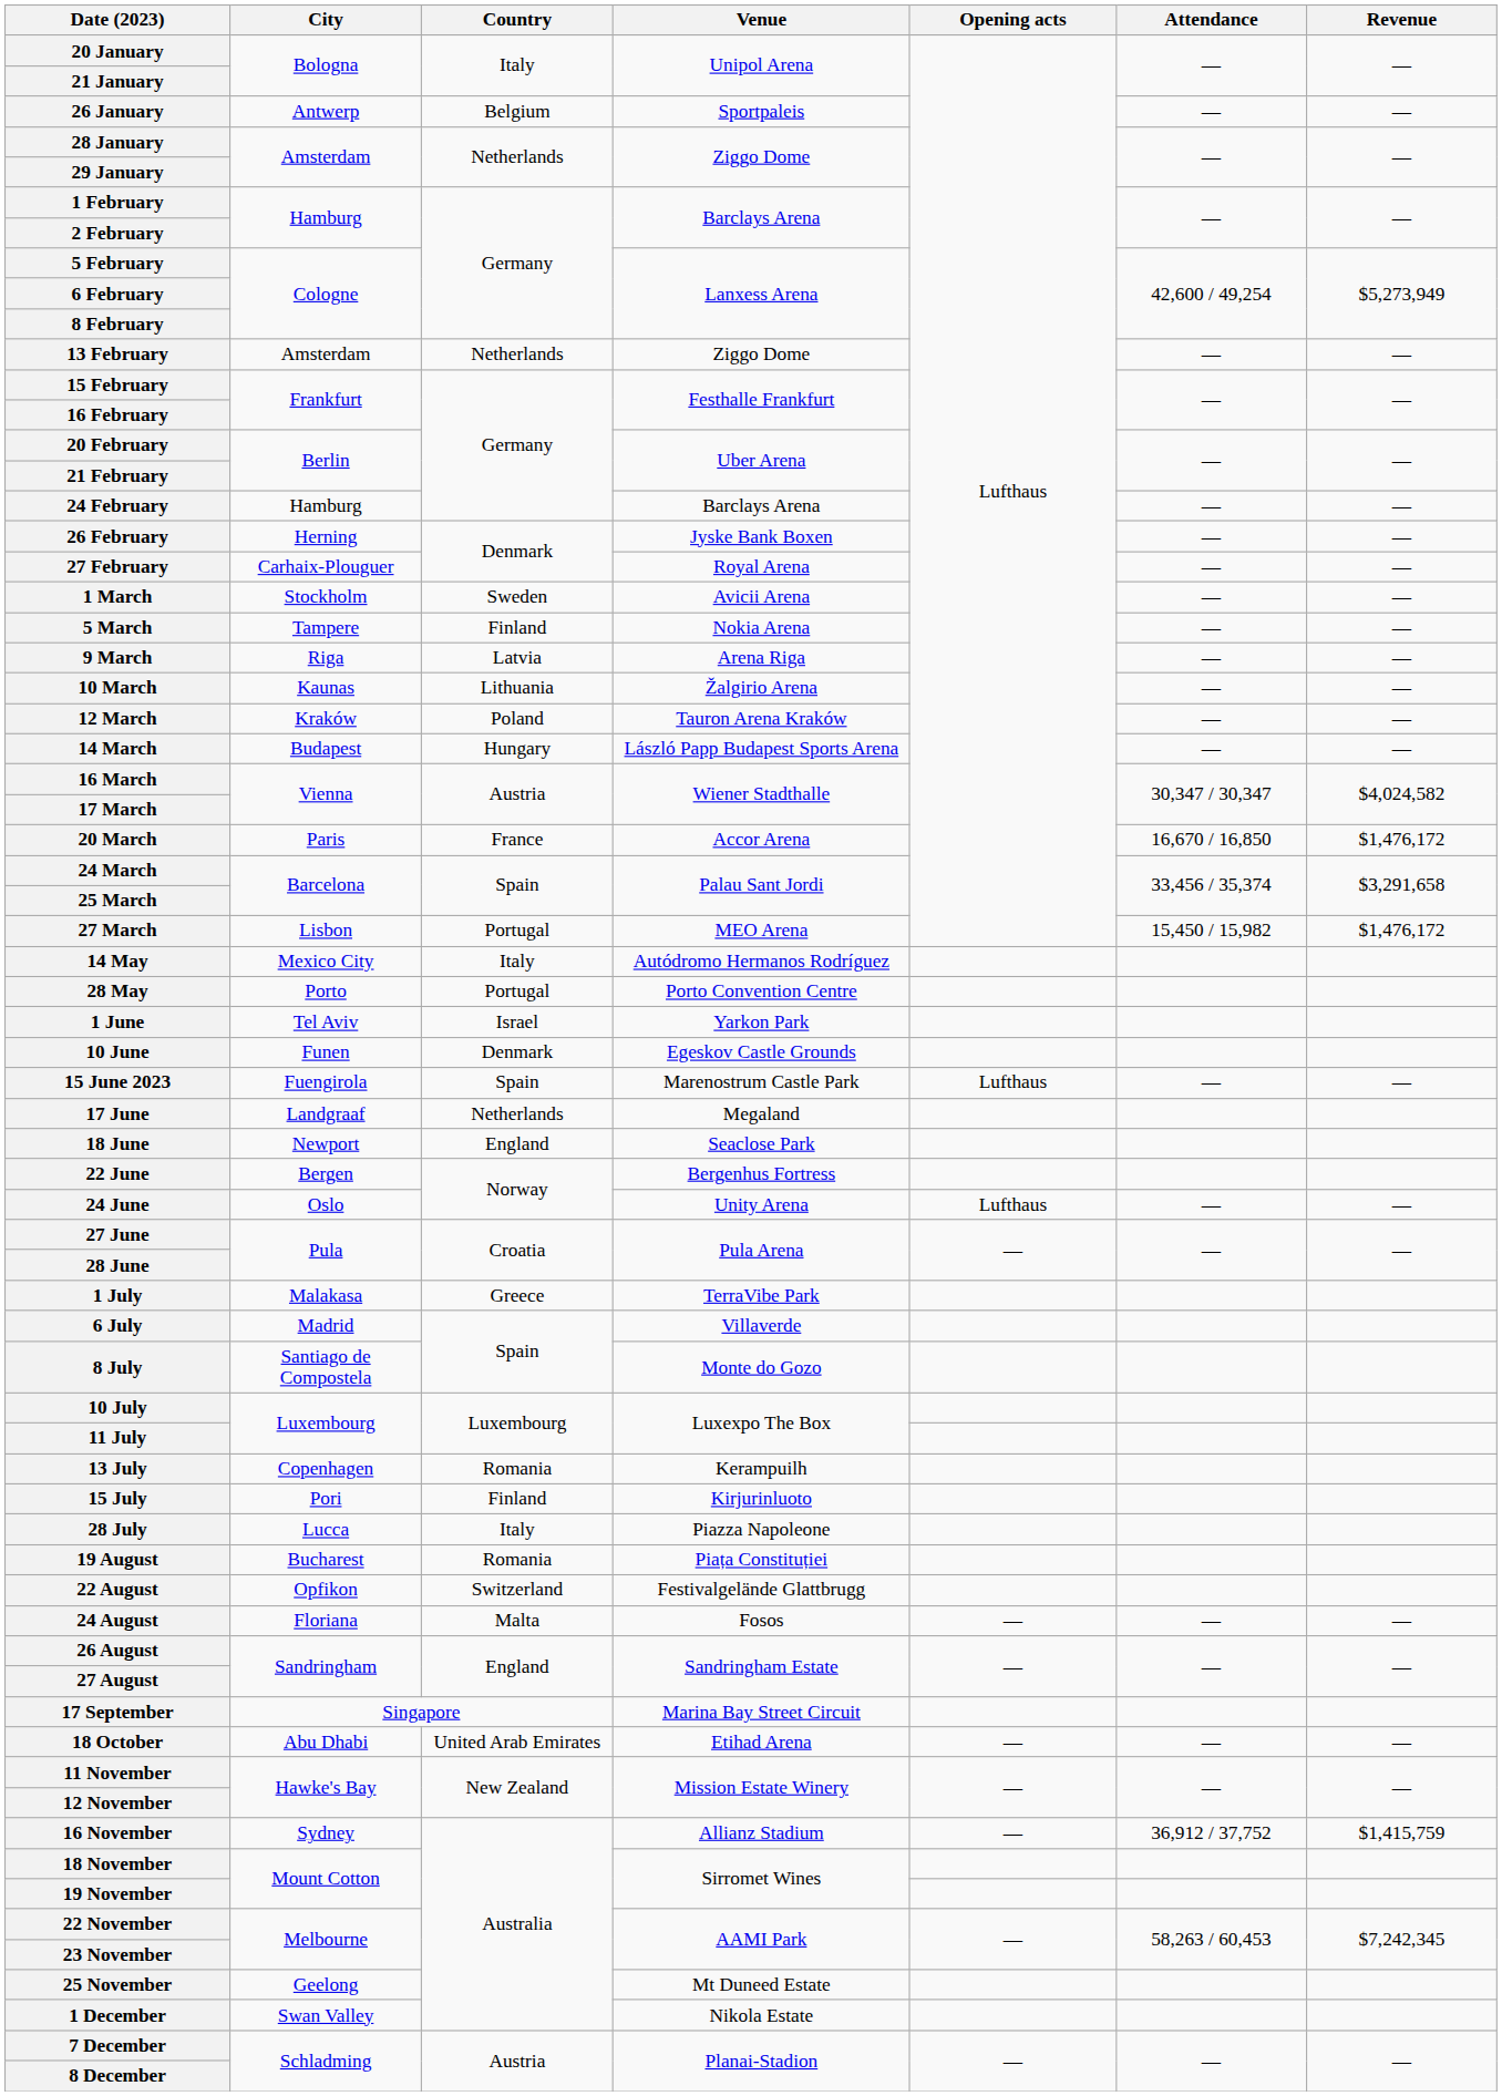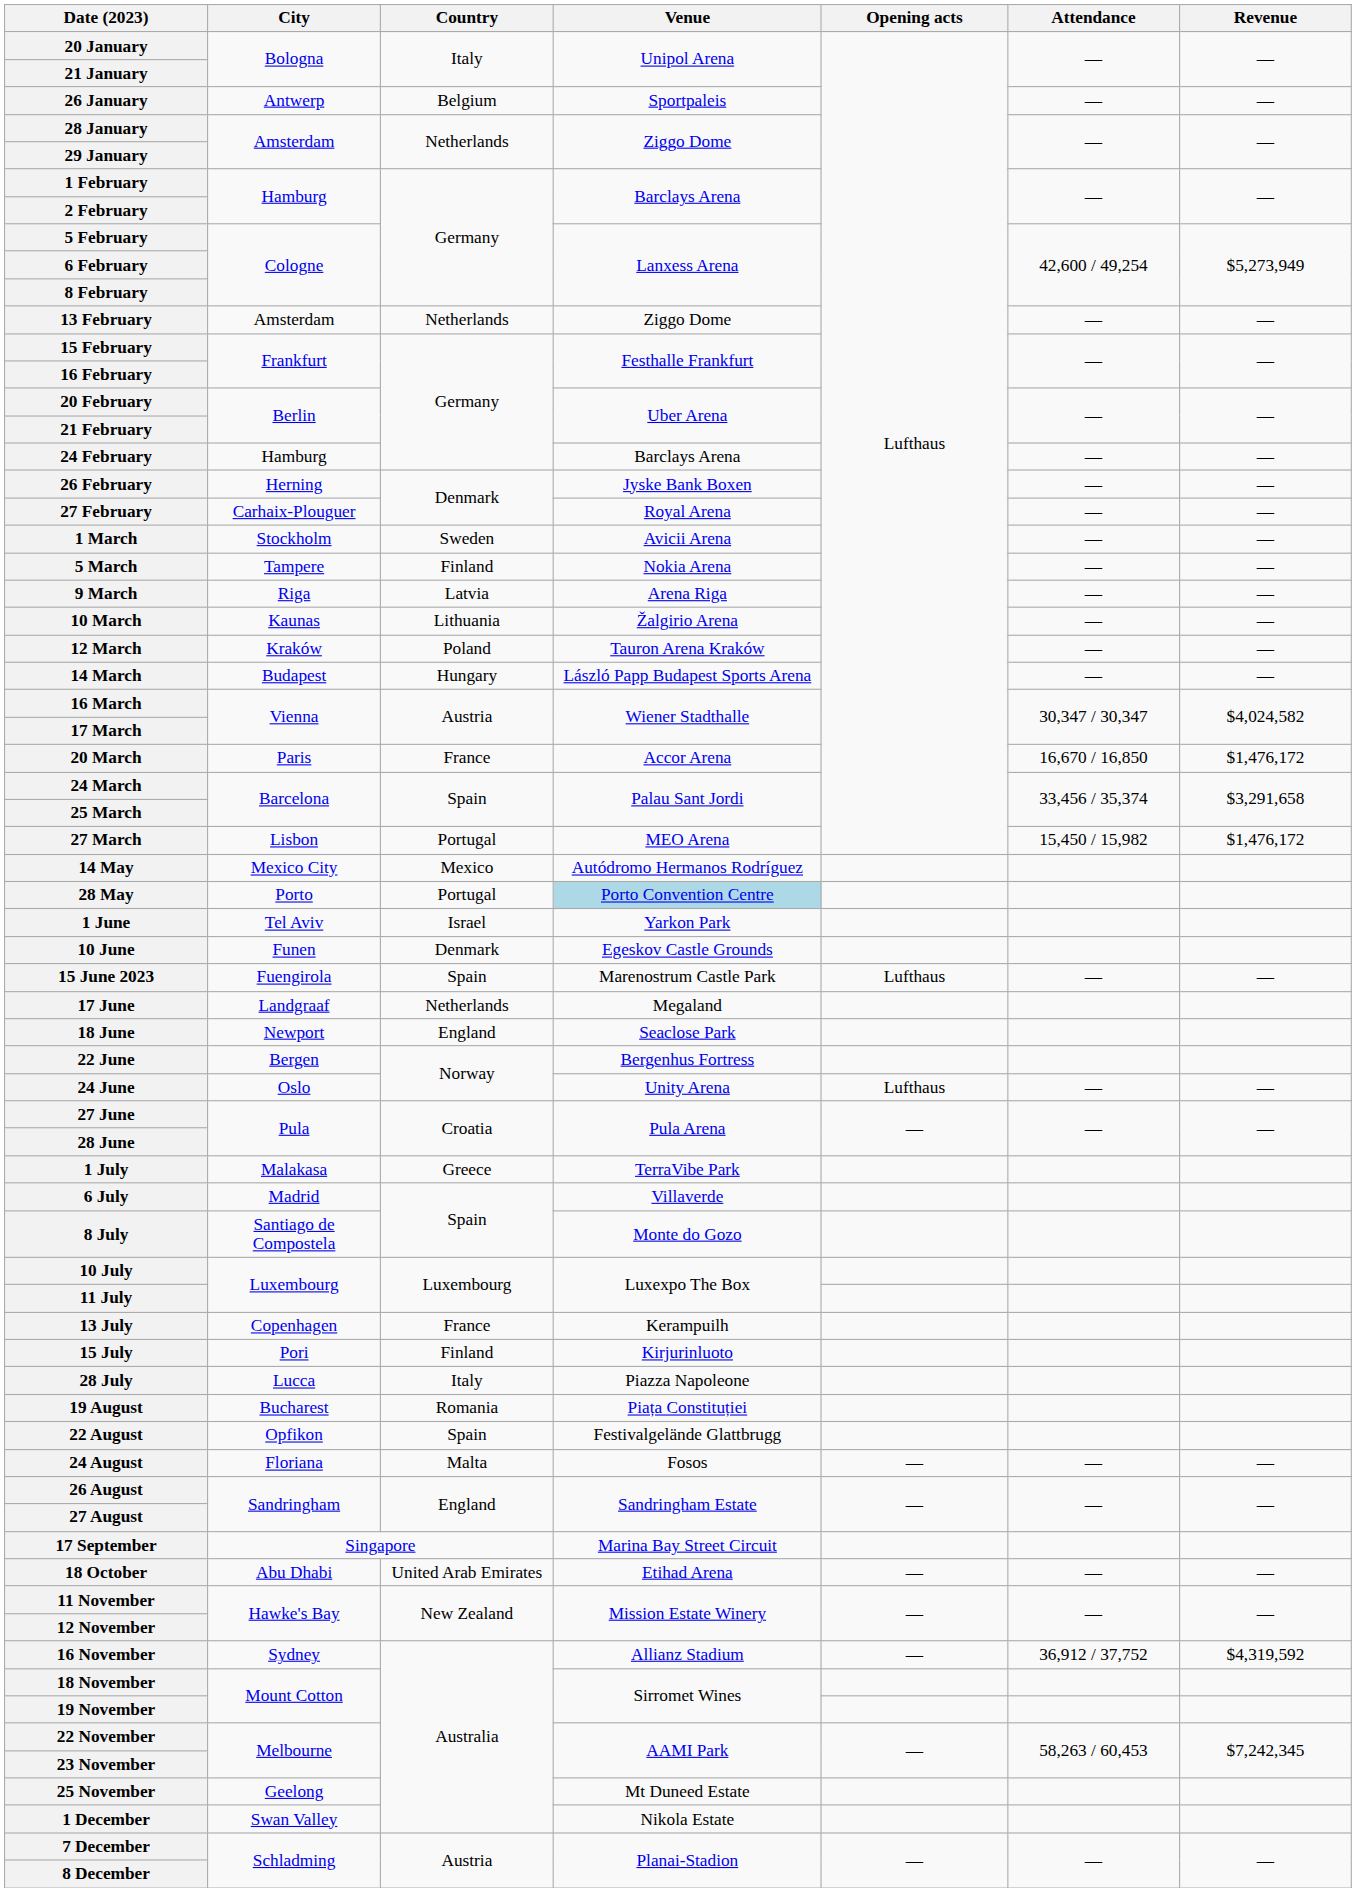 <table class="wikitable plainrowheaders" style="text-align:center;">
 <tr>
 <th scope="col" style="width:12em;">Date (2023)</th>
 <th scope="col" style="width:10em;">City</th>
 <th scope="col" style="width:10em;">Country</th>
 <th scope="col" style="width:16em;">Venue</th>
 <th scope="col" style="width:11em;">Opening acts</th>
 <th scope="col" style="width:10em;">Attendance</th>
 <th scope="col" style="width:10em;">Revenue</th>
 </tr>
 <tr>
 <th scope="row" style="text-align:center;">20 January</th>
 <td rowspan="2"><a href='#'>Bologna</a></td>
 <td rowspan="2">Italy</td>
 <td rowspan="2"><a href='#'>Unipol Arena</a></td>
 <td rowspan="30">Lufthaus</td>
 <td rowspan="2">—</td>
 <td rowspan="2">—</td>
 </tr>
 <tr>
 <th scope="row" style="text-align:center;">21 January</th>
 </tr>
 <tr>
 <th scope="row" style="text-align:center;">26 January</th>
 <td><a href='#'>Antwerp</a></td>
 <td>Belgium</td>
 <td><a href='#'>Sportpaleis</a></td>
 <td>—</td>
 <td>—</td>
 </tr>
 <tr>
 <th scope="row" style="text-align:center;">28 January</th>
 <td rowspan="2"><a href='#'>Amsterdam</a></td>
 <td rowspan="2">Netherlands</td>
 <td rowspan="2"><a href='#'>Ziggo Dome</a></td>
 <td rowspan="2">—</td>
 <td rowspan="2">—</td>
 </tr>
 <tr>
 <th scope="row" style="text-align:center;">29 January</th>
 </tr>
 <tr>
 <th scope="row" style="text-align:center;">1 February</th>
 <td rowspan="2"><a href='#'>Hamburg</a></td>
 <td rowspan="5">Germany</td>
 <td rowspan="2"><a href='#'>Barclays Arena</a></td>
 <td rowspan="2">—</td>
 <td rowspan="2">—</td>
 </tr>
 <tr>
 <th scope="row" style="text-align:center;">2 February</th>
 </tr>
 <tr>
 <th scope="row" style="text-align:center;">5 February</th>
 <td rowspan="3"><a href='#'>Cologne</a></td>
 <td rowspan="3"><a href='#'>Lanxess Arena</a></td>
 <td rowspan="3">42,600 / 49,254</td>
 <td rowspan="3">$5,273,949</td>
 </tr>
 <tr>
 <th scope="row" style="text-align:center;">6 February</th>
 </tr>
 <tr>
 <th scope="row" style="text-align:center;">8 February</th>
 </tr>
 <tr>
 <th scope="row" style="text-align:center;">13 February</th>
 <td>Amsterdam</td>
 <td>Netherlands</td>
 <td>Ziggo Dome</td>
 <td>—</td>
 <td>—</td>
 </tr>
 <tr>
 <th scope="row" style="text-align:center;">15 February</th>
 <td rowspan="2"><a href='#'>Frankfurt</a></td>
 <td rowspan="5">Germany</td>
 <td rowspan="2"><a href='#'>Festhalle Frankfurt</a></td>
 <td rowspan="2">—</td>
 <td rowspan="2">—</td>
 </tr>
 <tr>
 <th scope="row" style="text-align:center;">16 February</th>
 </tr>
 <tr>
 <th scope="row" style="text-align:center;">20 February</th>
 <td rowspan="2"><a href='#'>Berlin</a></td>
 <td rowspan="2"><a href='#'>Uber Arena</a></td>
 <td rowspan="2">—</td>
 <td rowspan="2">—</td>
 </tr>
 <tr>
 <th scope="row" style="text-align:center;">21 February</th>
 </tr>
 <tr>
 <th scope="row" style="text-align:center;">24 February</th>
 <td>Hamburg</td>
 <td>Barclays Arena</td>
 <td>—</td>
 <td>—</td>
 </tr>
 <tr>
 <th scope="row" style="text-align:center;">26 February</th>
 <td><a href='#'>Herning</a></td>
 <td rowspan="2">Denmark</td>
 <td><a href='#'>Jyske Bank Boxen</a></td>
 <td>—</td>
 <td>—</td>
 </tr>
 <tr>
 <th scope="row" style="text-align:center;">27 February</th>
 <td><a href='#'>Carhaix-Plouguer</a></td>
 <td><a href='#'>Royal Arena</a></td>
 <td>—</td>
 <td>—</td>
 </tr>
 <tr>
 <th scope="row" style="text-align:center;">1 March</th>
 <td><a href='#'>Stockholm</a></td>
 <td>Sweden</td>
 <td><a href='#'>Avicii Arena</a></td>
 <td>—</td>
 <td>—</td>
 </tr>
 <tr>
 <th scope="row" style="text-align:center;">5 March</th>
 <td><a href='#'>Tampere</a></td>
 <td>Finland</td>
 <td><a href='#'>Nokia Arena</a></td>
 <td>—</td>
 <td>—</td>
 </tr>
 <tr>
 <th scope="row" style="text-align:center;">9 March</th>
 <td><a href='#'>Riga</a></td>
 <td>Latvia</td>
 <td><a href='#'>Arena Riga</a></td>
 <td>—</td>
 <td>—</td>
 </tr>
 <tr>
 <th scope="row" style="text-align:center;">10 March</th>
 <td><a href='#'>Kaunas</a></td>
 <td>Lithuania</td>
 <td><a href='#'>Žalgirio Arena</a></td>
 <td>—</td>
 <td>—</td>
 </tr>
 <tr>
 <th scope="row" style="text-align:center;">12 March</th>
 <td><a href='#'>Kraków</a></td>
 <td>Poland</td>
 <td><a href='#'>Tauron Arena Kraków</a></td>
 <td>—</td>
 <td>—</td>
 </tr>
 <tr>
 <th scope="row" style="text-align:center;">14 March</th>
 <td><a href='#'>Budapest</a></td>
 <td>Hungary</td>
 <td><a href='#'>László Papp Budapest Sports Arena</a></td>
 <td>—</td>
 <td>—</td>
 </tr>
 <tr>
 <th scope="row" style="text-align:center;">16 March</th>
 <td rowspan="2"><a href='#'>Vienna</a></td>
 <td rowspan="2">Austria</td>
 <td rowspan="2"><a href='#'>Wiener Stadthalle</a></td>
 <td rowspan="2">30,347 / 30,347</td>
 <td rowspan="2">$4,024,582</td>
 </tr>
 <tr>
 <th scope="row" style="text-align:center;">17 March</th>
 </tr>
 <tr>
 <th scope="row" style="text-align:center;">20 March</th>
 <td><a href='#'>Paris</a></td>
 <td>France</td>
 <td><a href='#'>Accor Arena</a></td>
 <td>16,670 / 16,850</td>
 <td>$1,476,172</td>
 </tr>
 <tr>
 <th scope="row" style="text-align:center;">24 March</th>
 <td rowspan="2"><a href='#'>Barcelona</a></td>
 <td rowspan="2">Spain</td>
 <td rowspan="2"><a href='#'>Palau Sant Jordi</a></td>
 <td rowspan="2">33,456 / 35,374</td>
 <td rowspan="2">$3,291,658</td>
 </tr>
 <tr>
 <th scope="row" style="text-align:center;">25 March</th>
 </tr>
 <tr>
 <th scope="row" style="text-align:center;">27 March</th>
 <td><a href='#'>Lisbon</a></td>
 <td>Portugal</td>
 <td><a href='#'>MEO Arena</a></td>
 <td>15,450 / 15,982</td>
 <td>$1,476,172</td>
 </tr>
 <tr>
 <th scope="row" style="text-align:center;">14 May</th>
 <td><a href='#'>Mexico City</a></td>
-<td>Italy</td>
+<td>Mexico</td>
 <td><a href='#'>Autódromo Hermanos Rodríguez</a></td>
 <td></td>
 <td></td>
 <td></td>
 </tr>
 <tr>
 <th scope="row" style="text-align:center;">28 May</th>
 <td><a href='#'>Porto</a></td>
 <td>Portugal</td>
-<td><a href='#'>Porto Convention Centre</a></td>
+<td style="background: lightblue;"><a href='#'>Porto Convention Centre</a></td>
 <td></td>
 <td></td>
 <td></td>
 </tr>
 <tr>
 <th scope="row" style="text-align:center;">1 June</th>
 <td><a href='#'>Tel Aviv</a></td>
 <td>Israel</td>
 <td><a href='#'>Yarkon Park</a></td>
 <td></td>
 <td></td>
 <td></td>
 </tr>
 <tr>
 <th scope="row" style="text-align:center;">10 June</th>
 <td><a href='#'>Funen</a></td>
 <td>Denmark</td>
 <td><a href='#'>Egeskov Castle Grounds</a></td>
 <td></td>
 <td></td>
 <td></td>
 </tr>
 <tr>
 <th scope="row" style="text-align:center;">15 June 2023</th>
 <td><a href='#'>Fuengirola</a></td>
 <td>Spain</td>
 <td>Marenostrum Castle Park</td>
 <td>Lufthaus</td>
 <td>—</td>
 <td>—</td>
 </tr>
 <tr>
 <th scope="row" style="text-align:center;">17 June</th>
 <td><a href='#'>Landgraaf</a></td>
 <td>Netherlands</td>
 <td>Megaland</td>
 <td></td>
 <td></td>
 <td></td>
 </tr>
 <tr>
 <th scope="row" style="text-align:center;">18 June</th>
 <td><a href='#'>Newport</a></td>
 <td>England</td>
 <td><a href='#'>Seaclose Park</a></td>
 <td></td>
 <td></td>
 <td></td>
 </tr>
 <tr>
 <th scope="row" style="text-align:center;">22 June</th>
 <td><a href='#'>Bergen</a></td>
 <td rowspan="2">Norway</td>
 <td><a href='#'>Bergenhus Fortress</a></td>
 <td></td>
 <td></td>
 <td></td>
 </tr>
 <tr>
 <th scope="row" style="text-align:center;">24 June</th>
 <td><a href='#'>Oslo</a></td>
 <td><a href='#'>Unity Arena</a></td>
 <td>Lufthaus</td>
 <td>—</td>
 <td>—</td>
 </tr>
 <tr>
 <th scope="row" style="text-align:center;">27 June</th>
 <td rowspan="2"><a href='#'>Pula</a></td>
 <td rowspan="2">Croatia</td>
 <td rowspan="2"><a href='#'>Pula Arena</a></td>
 <td rowspan="2">—</td>
 <td rowspan="2">—</td>
 <td rowspan="2">—</td>
 </tr>
 <tr>
 <th scope="row" style="text-align:center;">28 June</th>
 </tr>
 <tr>
 <th scope="row" style="text-align:center;">1 July</th>
 <td><a href='#'>Malakasa</a></td>
 <td>Greece</td>
 <td><a href='#'>TerraVibe Park</a></td>
 <td></td>
 <td></td>
 <td></td>
 </tr>
 <tr>
 <th scope="row" style="text-align:center;">6 July</th>
 <td><a href='#'>Madrid</a></td>
 <td rowspan="2">Spain</td>
 <td><a href='#'>Villaverde</a></td>
 <td></td>
 <td></td>
 <td></td>
 </tr>
 <tr>
 <th scope="row" style="text-align:center;">8 July</th>
 <td><a href='#'>Santiago de Compostela</a></td>
 <td><a href='#'>Monte do Gozo</a></td>
 <td></td>
 <td></td>
 <td></td>
 </tr>
 <tr>
 <th scope="row" style="text-align:center;">10 July</th>
 <td rowspan="2"><a href='#'>Luxembourg</a></td>
 <td rowspan="2">Luxembourg</td>
 <td rowspan="2">Luxexpo The Box</td>
 <td></td>
 <td></td>
 <td></td>
 </tr>
 <tr>
 <th scope="row" style="text-align:center;">11 July</th>
 <td></td>
 <td></td>
 <td></td>
 </tr>
 <tr>
 <th scope="row" style="text-align:center;">13 July</th>
 <td><a href='#'>Copenhagen</a></td>
-<td>Romania</td>
+<td>France</td>
 <td>Kerampuilh</td>
 <td></td>
 <td></td>
 <td></td>
 </tr>
 <tr>
 <th scope="row" style="text-align:center;">15 July</th>
 <td><a href='#'>Pori</a></td>
 <td>Finland</td>
 <td><a href='#'>Kirjurinluoto</a></td>
 <td></td>
 <td></td>
 <td></td>
 </tr>
 <tr>
 <th scope="row" style="text-align:center;">28 July</th>
 <td><a href='#'>Lucca</a></td>
 <td>Italy</td>
 <td>Piazza Napoleone</td>
 <td></td>
 <td></td>
 <td></td>
 </tr>
 <tr>
 <th scope="row" style="text-align:center;">19 August</th>
 <td><a href='#'>Bucharest</a></td>
 <td>Romania</td>
 <td><a href='#'>Piața Constituției</a></td>
 <td></td>
 <td></td>
 <td></td>
 </tr>
 <tr>
 <th scope="row" style="text-align:center;">22 August</th>
 <td><a href='#'>Opfikon</a></td>
-<td>Switzerland</td>
+<td>Spain</td>
 <td>Festivalgelände Glattbrugg</td>
 <td></td>
 <td></td>
 <td></td>
 </tr>
 <tr>
 <th scope="row" style="text-align:center;">24 August</th>
 <td><a href='#'>Floriana</a></td>
 <td>Malta</td>
 <td>Fosos</td>
 <td>—</td>
 <td>—</td>
 <td>—</td>
 </tr>
 <tr>
 <th scope="row" style="text-align:center;">26 August</th>
 <td rowspan="2"><a href='#'>Sandringham</a></td>
 <td rowspan="2">England</td>
 <td rowspan="2"><a href='#'>Sandringham Estate</a></td>
 <td rowspan="2">—</td>
 <td rowspan="2">—</td>
 <td rowspan="2">—</td>
 </tr>
 <tr>
 <th scope="row" style="text-align:center;">27 August</th>
 </tr>
 <tr>
 <th scope="row" style="text-align:center;">17 September</th>
 <td colspan="2"><a href='#'>Singapore</a></td>
 <td><a href='#'>Marina Bay Street Circuit</a></td>
 <td></td>
 <td></td>
 <td></td>
 </tr>
 <tr>
 <th scope="row" style="text-align:center;">18 October</th>
 <td><a href='#'>Abu Dhabi</a></td>
 <td>United Arab Emirates</td>
 <td><a href='#'>Etihad Arena</a></td>
 <td>—</td>
 <td>—</td>
 <td>—</td>
 </tr>
 <tr>
 <th scope="row" style="text-align:center;">11 November</th>
 <td rowspan="2"><a href='#'>Hawke's Bay</a></td>
 <td rowspan="2">New Zealand</td>
 <td rowspan="2"><a href='#'>Mission Estate Winery</a></td>
 <td rowspan="2">—</td>
 <td rowspan="2">—</td>
 <td rowspan="2">—</td>
 </tr>
 <tr>
 <th scope="row" style="text-align:center;">12 November</th>
 </tr>
 <tr>
 <th scope="row" style="text-align:center;">16 November</th>
 <td><a href='#'>Sydney</a></td>
 <td rowspan="7">Australia</td>
 <td><a href='#'>Allianz Stadium</a></td>
 <td>—</td>
 <td>36,912 / 37,752</td>
-<td>$1,415,759</td>
+<td>$4,319,592</td>
 </tr>
 <tr>
 <th scope="row" style="text-align:center;">18 November</th>
 <td rowspan="2"><a href='#'>Mount Cotton</a></td>
 <td rowspan="2">Sirromet Wines</td>
 <td></td>
 <td></td>
 <td></td>
 </tr>
 <tr>
 <th scope="row" style="text-align:center;">19 November</th>
 <td></td>
 <td></td>
 <td></td>
 </tr>
 <tr>
 <th scope="row" style="text-align:center;">22 November</th>
 <td rowspan="2"><a href='#'>Melbourne</a></td>
 <td rowspan="2"><a href='#'>AAMI Park</a></td>
 <td rowspan="2">—</td>
 <td rowspan="2">58,263 / 60,453</td>
 <td rowspan="2">$7,242,345</td>
 </tr>
 <tr>
 <th scope="row" style="text-align:center;">23 November</th>
 </tr>
 <tr>
 <th scope="row" style="text-align:center;">25 November</th>
 <td><a href='#'>Geelong</a></td>
 <td>Mt Duneed Estate</td>
 <td></td>
 <td></td>
 <td></td>
 </tr>
 <tr>
 <th scope="row" style="text-align:center;">1 December</th>
 <td><a href='#'>Swan Valley</a></td>
 <td>Nikola Estate</td>
 <td></td>
 <td></td>
 <td></td>
 </tr>
 <tr>
 <th scope="row" style="text-align:center;">7 December</th>
 <td rowspan="2"><a href='#'>Schladming</a></td>
 <td rowspan="2">Austria</td>
 <td rowspan="2"><a href='#'>Planai-Stadion</a></td>
 <td rowspan="2">—</td>
 <td rowspan="2">—</td>
 <td rowspan="2">—</td>
 </tr>
 <tr>
 <th scope="row" style="text-align:center;">8 December</th>
 </tr>
 </table>
